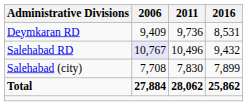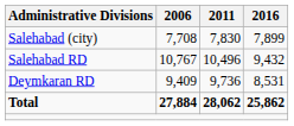 <table class="wikitable">
 <tr>
 <th>Administrative Divisions</th>
 <th>2006</th>
 <th>2011</th>
 <th>2016</th>
 </tr>
 <tr>
+<td><a href='#'>Salehabad</a> (city)</td>
+<td style="text-align: right;">7,708</td>
+<td style="text-align: right;">7,830</td>
+<td style="text-align: right;">7,899</td>
+</tr>
+<tr>
+<td><a href='#'>Salehabad RD</a></td>
+<td style="text-align: right;">10,767</td>
+<td style="text-align: right;">10,496</td>
+<td style="text-align: right;">9,432</td>
+</tr>
+<tr>
 <td><a href='#'>Deymkaran RD</a></td>
 <td style="text-align: right;">9,409</td>
 <td style="text-align: right;">9,736</td>
 <td style="text-align: right;">8,531</td>
-</tr>
-<tr>
-<td><a href='#'>Salehabad RD</a></td>
-<td style="background: lavender; text-align: right;">10,767</td>
-<td style="text-align: right;">10,496</td>
-<td style="text-align: right;">9,432</td>
-</tr>
-<tr>
-<td><a href='#'>Salehabad</a> (city)</td>
-<td style="text-align: right;">7,708</td>
-<td style="text-align: right;">7,830</td>
-<td style="text-align: right;">7,899</td>
 </tr>
 <tr>
 <td><strong>Total</strong></td>
 <td style="text-align: right;"><strong>27,884</strong></td>
 <td style="text-align: right;"><strong>28,062</strong></td>
 <td style="text-align: right;"><strong>25,862</strong></td>
 </tr>
 <tr>
 <td colspan=4></td>
 </tr>
 </table>
